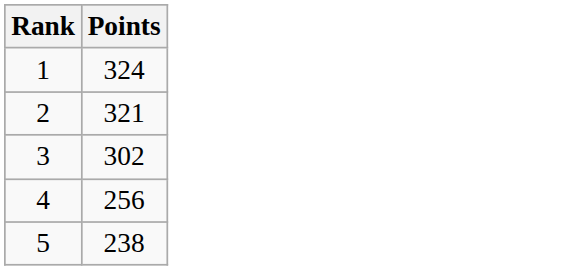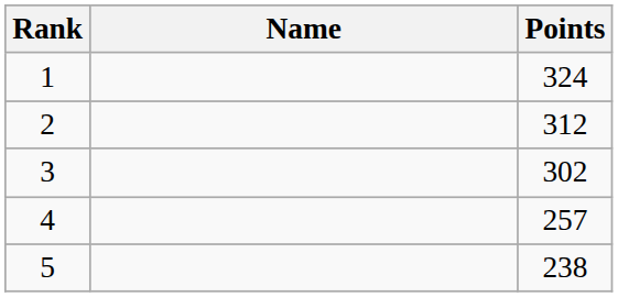 <table class="wikitable" border="1" style="text-align:center">
 <tr>
 <th width=30>Rank</th>
+<th width=220>Name</th>
 <th width=25>Points</th>
 </tr>
 <tr>
 <td>1</td>
+<td align="left"></td>
 <td>324</td>
 </tr>
 <tr>
 <td>2</td>
-<td>321</td>
+<td align="left"></td>
+<td>312</td>
 </tr>
 <tr>
 <td>3</td>
+<td align="left"></td>
 <td>302</td>
 </tr>
 <tr>
 <td>4</td>
-<td>256</td>
+<td align="left"></td>
+<td>257</td>
 </tr>
 <tr>
 <td>5</td>
+<td align="left"></td>
 <td>238</td>
 </tr>
 </table>
